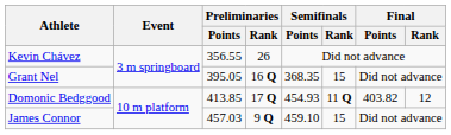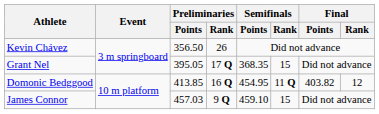 <table class=wikitable style="font-size:90%">
 <tr>
 <th rowspan="2">Athlete</th>
 <th rowspan="2">Event</th>
 <th colspan="2">Preliminaries</th>
 <th colspan="2">Semifinals</th>
 <th colspan="2">Final</th>
 </tr>
 <tr style="font-size:95%">
 <th>Points</th>
 <th>Rank</th>
 <th>Points</th>
 <th>Rank</th>
 <th>Points</th>
 <th>Rank</th>
 </tr>
 <tr align=center>
 <td align=left><a href='#'>Kevin Chávez</a></td>
 <td align=left rowspan=2><a href='#'>3 m springboard</a></td>
-<td>356.55</td>
+<td>356.50</td>
 <td>26</td>
 <td colspan=4>Did not advance</td>
 </tr>
 <tr align=center>
 <td align=left><a href='#'>Grant Nel</a></td>
 <td>395.05</td>
-<td>16 <strong>Q</strong></td>
+<td>17 <strong>Q</strong></td>
 <td>368.35</td>
 <td>15</td>
 <td colspan=2>Did not advance</td>
 </tr>
 <tr align=center>
 <td align=left><a href='#'>Domonic Bedggood</a></td>
 <td align=left rowspan=2><a href='#'>10 m platform</a></td>
 <td>413.85</td>
-<td>17 <strong>Q</strong></td>
-<td>454.93</td>
+<td>16 <strong>Q</strong></td>
+<td>454.95</td>
 <td>11 <strong>Q</strong></td>
 <td>403.82</td>
 <td>12</td>
 </tr>
 <tr align=center>
 <td align=left><a href='#'>James Connor</a></td>
 <td>457.03</td>
 <td>9 <strong>Q</strong></td>
 <td>459.10</td>
 <td>15</td>
 <td colspan=2>Did not advance</td>
 </tr>
 </table>
